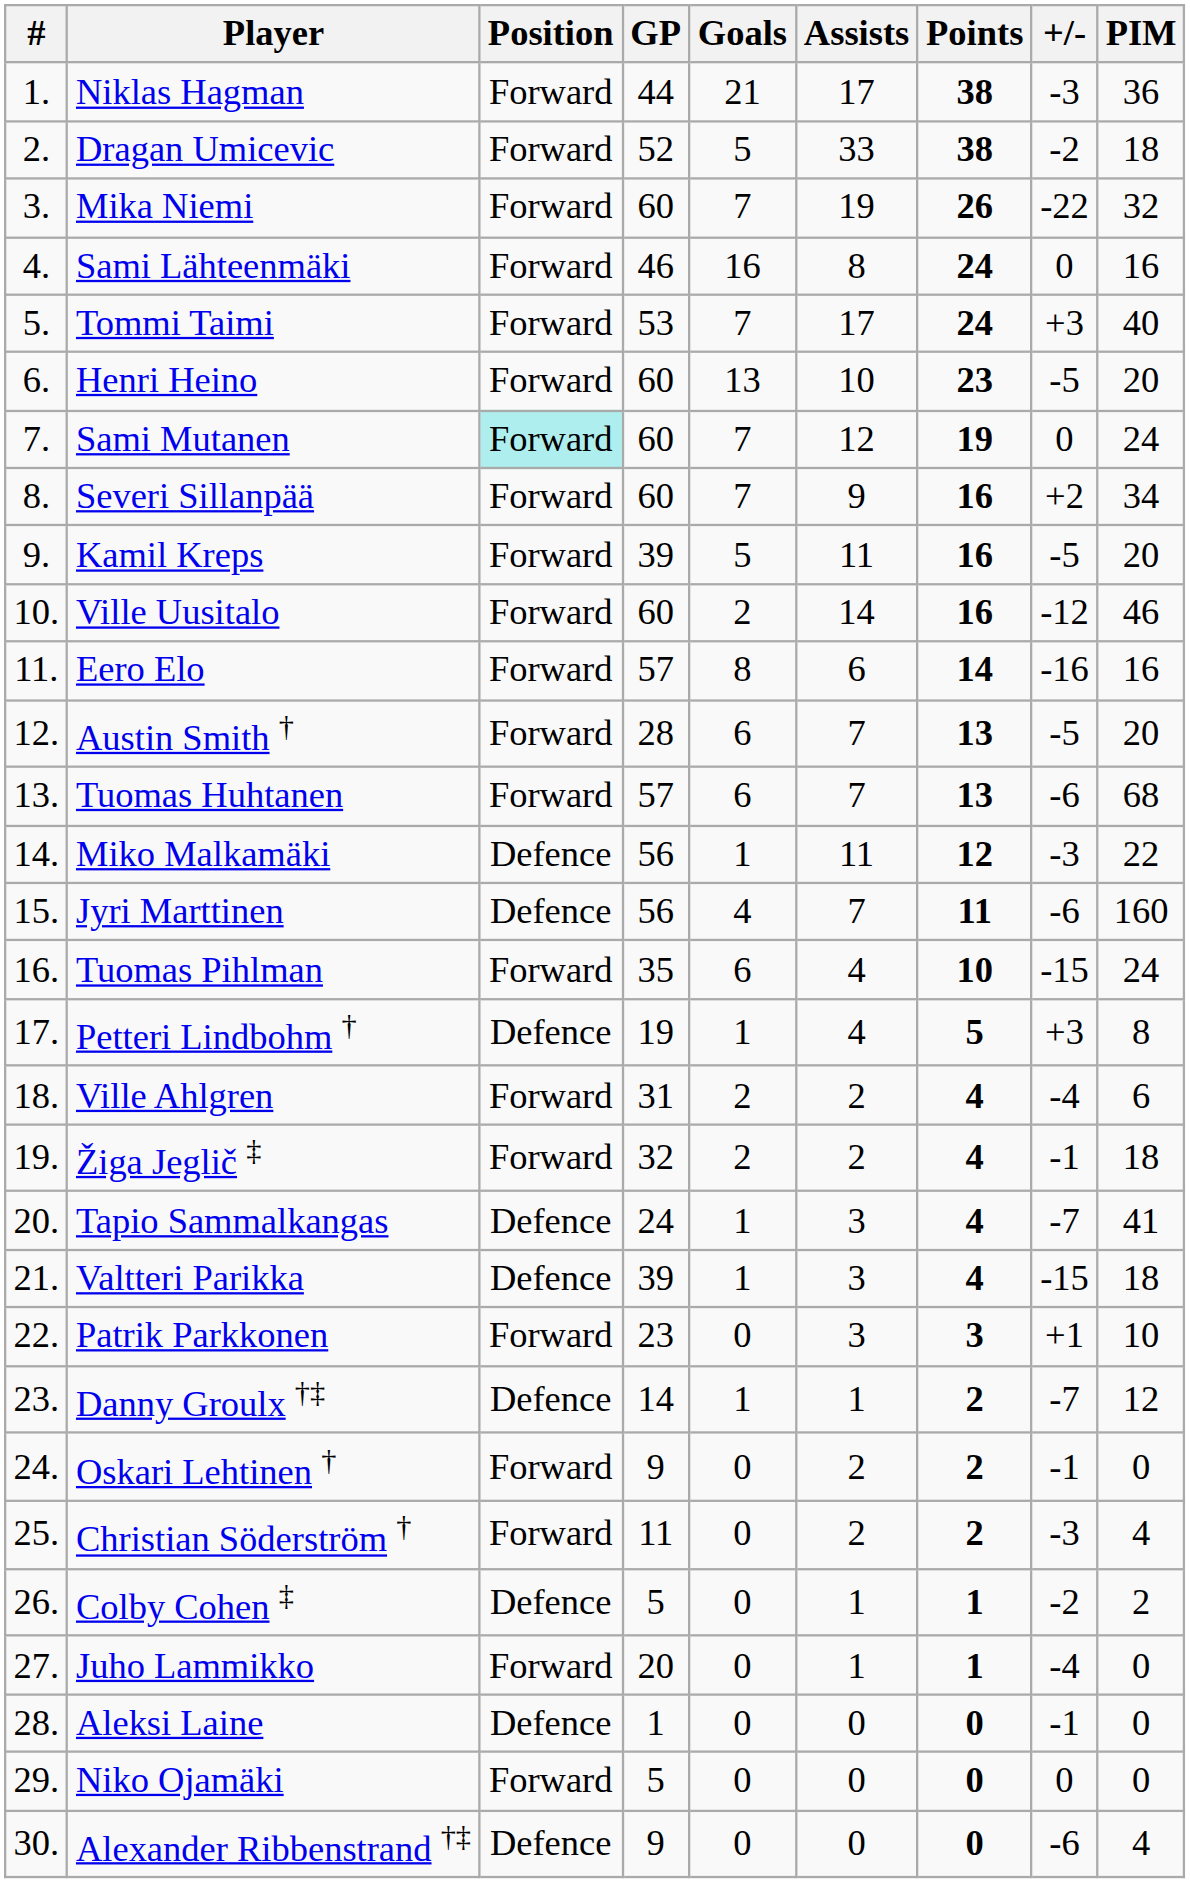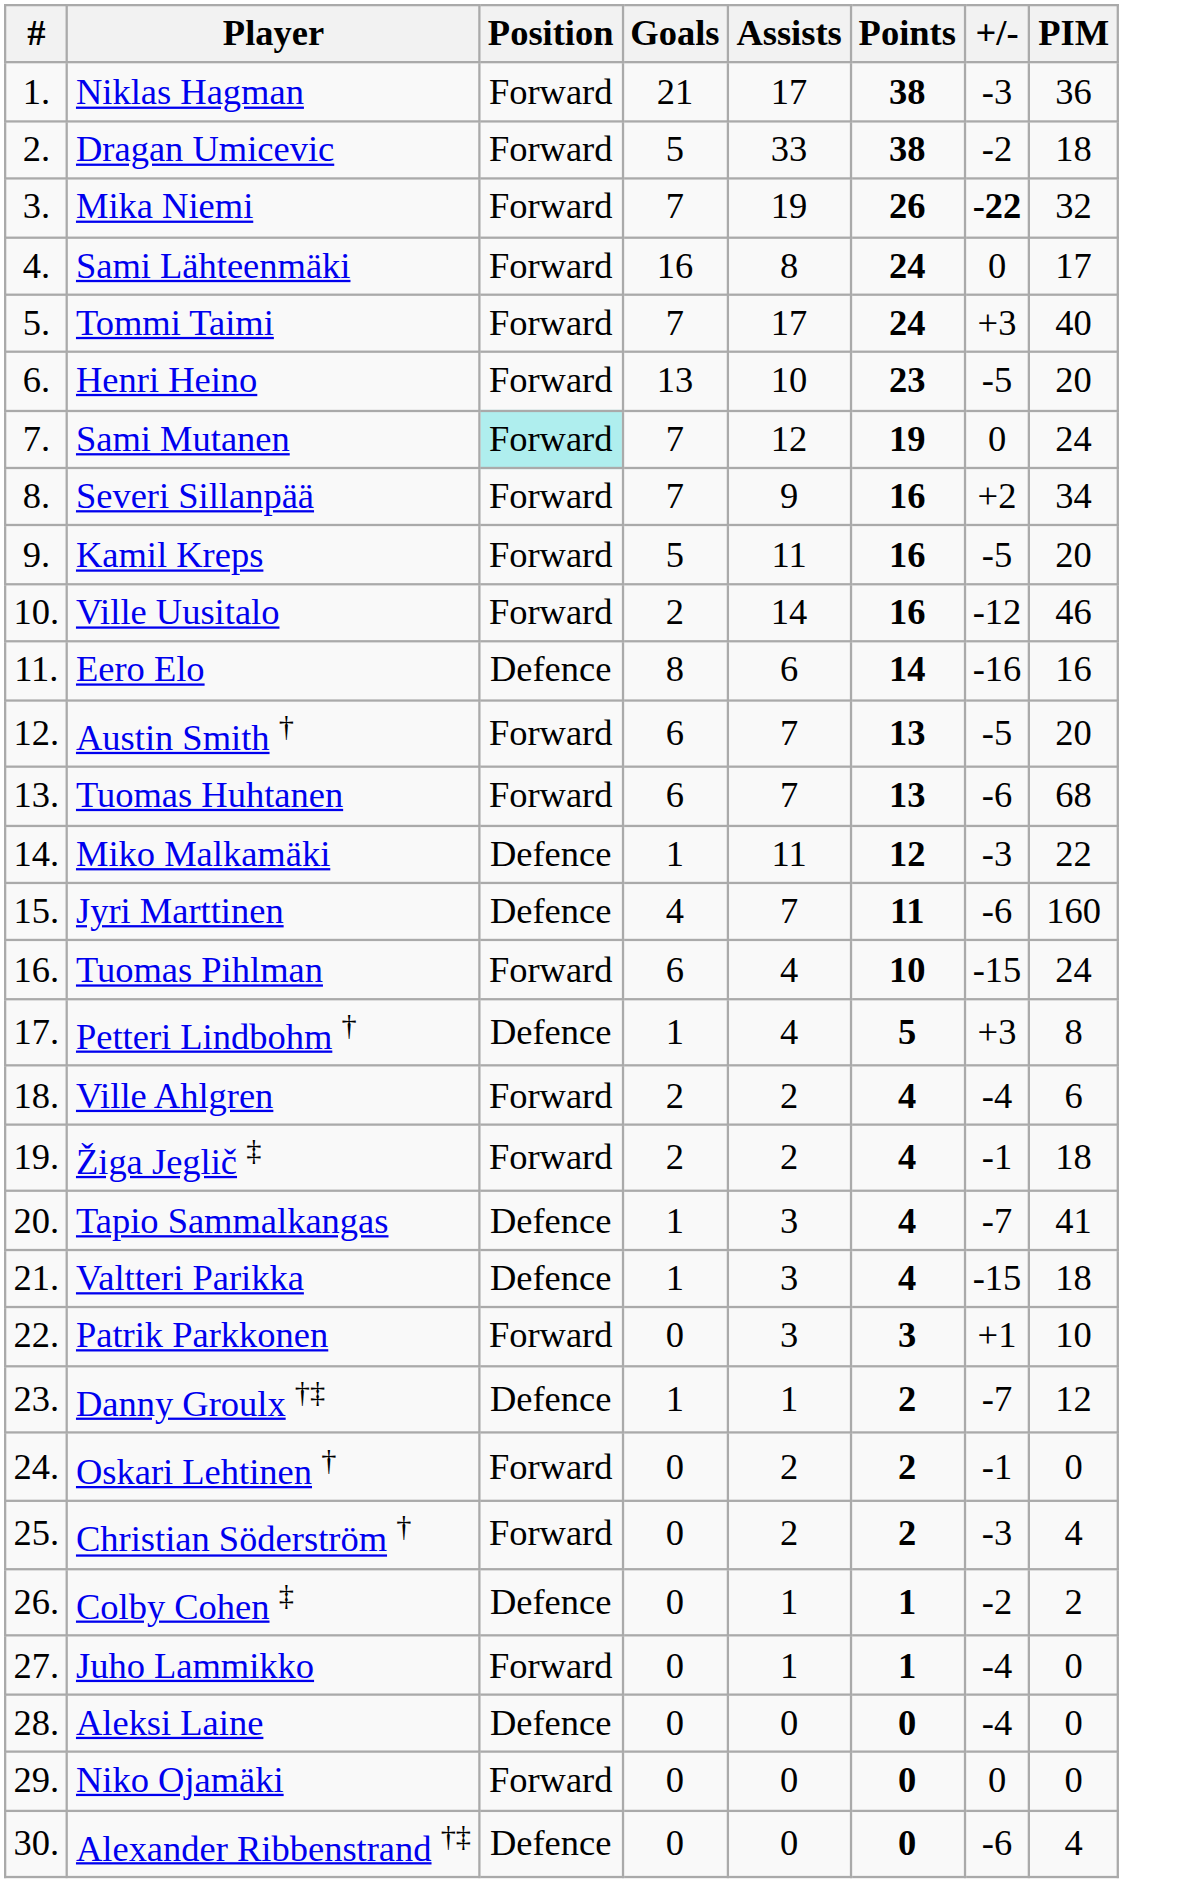 <table class="wikitable sortable">
 <tr>
 <th>#</th>
 <th>Player</th>
 <th>Position</th>
-<th>GP</th>
 <th>Goals</th>
 <th>Assists</th>
 <th>Points</th>
 <th>+/-</th>
 <th>PIM</th>
 </tr>
 <tr align="center">
 <td>1.</td>
 <td align="left"><a href='#'>Niklas Hagman</a></td>
 <td>Forward</td>
-<td>44</td>
 <td>21</td>
 <td>17</td>
 <td><strong>38</strong></td>
 <td>-3</td>
 <td>36</td>
 </tr>
 <tr align="center">
 <td>2.</td>
 <td align="left"><a href='#'>Dragan Umicevic</a></td>
 <td>Forward</td>
-<td>52</td>
 <td>5</td>
 <td>33</td>
 <td><strong>38</strong></td>
 <td>-2</td>
 <td>18</td>
 </tr>
 <tr align="center">
 <td>3.</td>
 <td align="left"><a href='#'>Mika Niemi</a></td>
 <td>Forward</td>
-<td>60</td>
 <td>7</td>
 <td>19</td>
 <td><strong>26</strong></td>
-<td>-22</td>
+<td><strong>-22</strong></td>
 <td>32</td>
 </tr>
 <tr align="center">
 <td>4.</td>
 <td align="left"><a href='#'>Sami Lähteenmäki</a></td>
 <td>Forward</td>
-<td>46</td>
 <td>16</td>
 <td>8</td>
 <td><strong>24</strong></td>
 <td>0</td>
-<td>16</td>
+<td>17</td>
 </tr>
 <tr align="center">
 <td>5.</td>
 <td align="left"><a href='#'>Tommi Taimi</a></td>
 <td>Forward</td>
-<td>53</td>
 <td>7</td>
 <td>17</td>
 <td><strong>24</strong></td>
 <td>+3</td>
 <td>40</td>
 </tr>
 <tr align="center">
 <td>6.</td>
 <td align="left"><a href='#'>Henri Heino</a></td>
 <td>Forward</td>
-<td>60</td>
 <td>13</td>
 <td>10</td>
 <td><strong>23</strong></td>
 <td>-5</td>
 <td>20</td>
 </tr>
 <tr align="center">
 <td>7.</td>
 <td align="left"><a href='#'>Sami Mutanen</a></td>
 <td style="background: paleturquoise;">Forward</td>
-<td>60</td>
 <td>7</td>
 <td>12</td>
 <td><strong>19</strong></td>
 <td>0</td>
 <td>24</td>
 </tr>
 <tr align="center">
 <td>8.</td>
 <td align="left"><a href='#'>Severi Sillanpää</a></td>
 <td>Forward</td>
-<td>60</td>
 <td>7</td>
 <td>9</td>
 <td><strong>16</strong></td>
 <td>+2</td>
 <td>34</td>
 </tr>
 <tr align="center">
 <td>9.</td>
 <td align="left"><a href='#'>Kamil Kreps</a></td>
 <td>Forward</td>
-<td>39</td>
 <td>5</td>
 <td>11</td>
 <td><strong>16</strong></td>
 <td>-5</td>
 <td>20</td>
 </tr>
 <tr align="center">
 <td>10.</td>
 <td align="left"><a href='#'>Ville Uusitalo</a></td>
 <td>Forward</td>
-<td>60</td>
 <td>2</td>
 <td>14</td>
 <td><strong>16</strong></td>
 <td>-12</td>
 <td>46</td>
 </tr>
 <tr align="center">
 <td>11.</td>
 <td align="left"><a href='#'>Eero Elo</a></td>
-<td>Forward</td>
-<td>57</td>
+<td>Defence</td>
 <td>8</td>
 <td>6</td>
 <td><strong>14</strong></td>
 <td>-16</td>
 <td>16</td>
 </tr>
 <tr align="center">
 <td>12.</td>
 <td align="left"><a href='#'>Austin Smith</a> <sup>†</sup></td>
 <td>Forward</td>
-<td>28</td>
 <td>6</td>
 <td>7</td>
 <td><strong>13</strong></td>
 <td>-5</td>
 <td>20</td>
 </tr>
 <tr align="center">
 <td>13.</td>
 <td align="left"><a href='#'>Tuomas Huhtanen</a></td>
 <td>Forward</td>
-<td>57</td>
 <td>6</td>
 <td>7</td>
 <td><strong>13</strong></td>
 <td>-6</td>
 <td>68</td>
 </tr>
 <tr align="center">
 <td>14.</td>
 <td align="left"><a href='#'>Miko Malkamäki</a></td>
 <td>Defence</td>
-<td>56</td>
 <td>1</td>
 <td>11</td>
 <td><strong>12</strong></td>
 <td>-3</td>
 <td>22</td>
 </tr>
 <tr align="center">
 <td>15.</td>
 <td align="left"><a href='#'>Jyri Marttinen</a></td>
 <td>Defence</td>
-<td>56</td>
 <td>4</td>
 <td>7</td>
 <td><strong>11</strong></td>
 <td>-6</td>
 <td>160</td>
 </tr>
 <tr align="center">
 <td>16.</td>
 <td align="left"><a href='#'>Tuomas Pihlman</a></td>
 <td>Forward</td>
-<td>35</td>
 <td>6</td>
 <td>4</td>
 <td><strong>10</strong></td>
 <td>-15</td>
 <td>24</td>
 </tr>
 <tr align="center">
 <td>17.</td>
 <td align="left"><a href='#'>Petteri Lindbohm</a> <sup>†</sup></td>
 <td>Defence</td>
-<td>19</td>
 <td>1</td>
 <td>4</td>
 <td><strong>5</strong></td>
 <td>+3</td>
 <td>8</td>
 </tr>
 <tr align="center">
 <td>18.</td>
 <td align="left"><a href='#'>Ville Ahlgren</a></td>
 <td>Forward</td>
-<td>31</td>
 <td>2</td>
 <td>2</td>
 <td><strong>4</strong></td>
 <td>-4</td>
 <td>6</td>
 </tr>
 <tr align="center">
 <td>19.</td>
 <td align="left"><a href='#'>Žiga Jeglič</a> <sup>‡</sup></td>
 <td>Forward</td>
-<td>32</td>
 <td>2</td>
 <td>2</td>
 <td><strong>4</strong></td>
 <td>-1</td>
 <td>18</td>
 </tr>
 <tr align="center">
 <td>20.</td>
 <td align="left"><a href='#'>Tapio Sammalkangas</a></td>
 <td>Defence</td>
-<td>24</td>
 <td>1</td>
 <td>3</td>
 <td><strong>4</strong></td>
 <td>-7</td>
 <td>41</td>
 </tr>
 <tr align="center">
 <td>21.</td>
 <td align="left"><a href='#'>Valtteri Parikka</a></td>
 <td>Defence</td>
-<td>39</td>
 <td>1</td>
 <td>3</td>
 <td><strong>4</strong></td>
 <td>-15</td>
 <td>18</td>
 </tr>
 <tr align="center">
 <td>22.</td>
 <td align="left"><a href='#'>Patrik Parkkonen</a></td>
 <td>Forward</td>
-<td>23</td>
 <td>0</td>
 <td>3</td>
 <td><strong>3</strong></td>
 <td>+1</td>
 <td>10</td>
 </tr>
 <tr align="center">
 <td>23.</td>
 <td align="left"><a href='#'>Danny Groulx</a> <sup>†‡</sup></td>
 <td>Defence</td>
-<td>14</td>
 <td>1</td>
 <td>1</td>
 <td><strong>2</strong></td>
 <td>-7</td>
 <td>12</td>
 </tr>
 <tr align="center">
 <td>24.</td>
 <td align="left"><a href='#'>Oskari Lehtinen</a> <sup>†</sup></td>
 <td>Forward</td>
-<td>9</td>
 <td>0</td>
 <td>2</td>
 <td><strong>2</strong></td>
 <td>-1</td>
 <td>0</td>
 </tr>
 <tr align="center">
 <td>25.</td>
 <td align="left"><a href='#'>Christian Söderström</a> <sup>†</sup></td>
 <td>Forward</td>
-<td>11</td>
 <td>0</td>
 <td>2</td>
 <td><strong>2</strong></td>
 <td>-3</td>
 <td>4</td>
 </tr>
 <tr align="center">
 <td>26.</td>
 <td align="left"><a href='#'>Colby Cohen</a> <sup>‡</sup></td>
 <td>Defence</td>
-<td>5</td>
 <td>0</td>
 <td>1</td>
 <td><strong>1</strong></td>
 <td>-2</td>
 <td>2</td>
 </tr>
 <tr align="center">
 <td>27.</td>
 <td align="left"><a href='#'>Juho Lammikko</a></td>
 <td>Forward</td>
-<td>20</td>
 <td>0</td>
 <td>1</td>
 <td><strong>1</strong></td>
 <td>-4</td>
 <td>0</td>
 </tr>
 <tr align="center">
 <td>28.</td>
 <td align="left"><a href='#'>Aleksi Laine</a></td>
 <td>Defence</td>
-<td>1</td>
 <td>0</td>
 <td>0</td>
 <td><strong>0</strong></td>
-<td>-1</td>
+<td>-4</td>
 <td>0</td>
 </tr>
 <tr align="center">
 <td>29.</td>
 <td align="left"><a href='#'>Niko Ojamäki</a></td>
 <td>Forward</td>
-<td>5</td>
 <td>0</td>
 <td>0</td>
 <td><strong>0</strong></td>
 <td>0</td>
 <td>0</td>
 </tr>
 <tr align="center">
 <td>30.</td>
 <td align="left"><a href='#'>Alexander Ribbenstrand</a> <sup>†‡</sup></td>
 <td>Defence</td>
-<td>9</td>
 <td>0</td>
 <td>0</td>
 <td><strong>0</strong></td>
 <td>-6</td>
 <td>4</td>
 </tr>
 </table>
